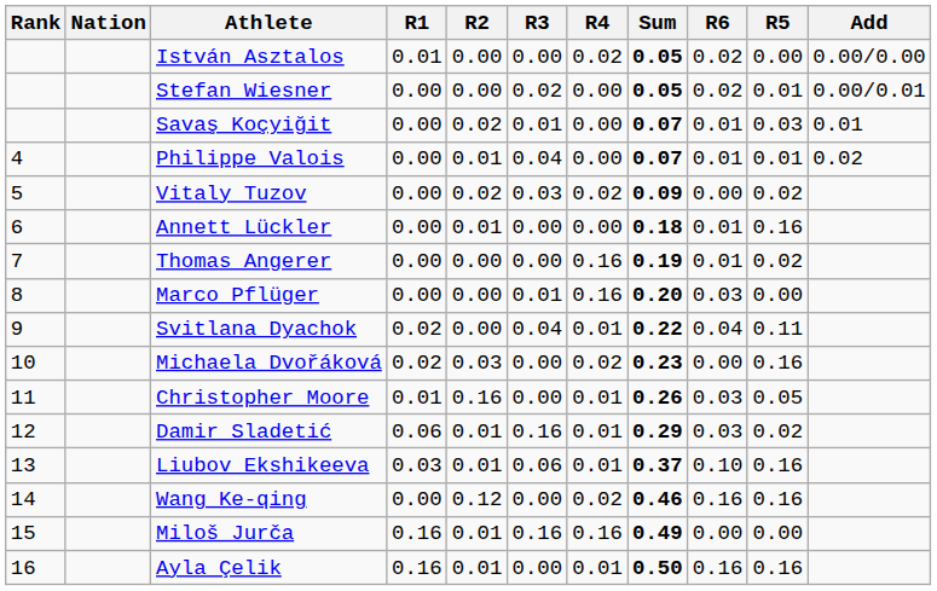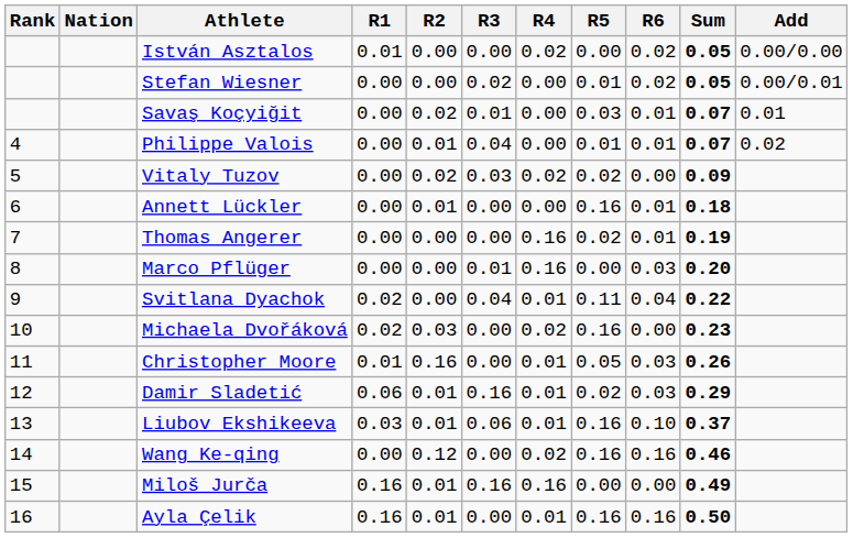 <table class="wikitable sortable" style="text-align:left">
 <tr>
 <th scope=col>Rank</th>
 <th scope=col>Nation</th>
 <th scope=col>Athlete</th>
 <th scope=col>R1</th>
 <th scope=col>R2</th>
 <th scope=col>R3</th>
 <th>R4</th>
+<th>R5</th>
+<th>R6</th>
 <th>Sum</th>
-<th>R6</th>
-<th>R5</th>
 <th>Add</th>
 </tr>
 <tr>
 <td></td>
 <td></td>
 <td align=left><a href='#'>István Asztalos</a></td>
 <td>0.01</td>
 <td>0.00</td>
 <td>0.00</td>
 <td>0.02</td>
+<td>0.00</td>
+<td>0.02</td>
 <td><strong>0.05</strong></td>
-<td>0.02</td>
-<td>0.00</td>
 <td>0.00/0.00</td>
 </tr>
 <tr>
 <td></td>
 <td></td>
 <td align=left><a href='#'>Stefan Wiesner</a></td>
 <td>0.00</td>
 <td>0.00</td>
 <td>0.02</td>
 <td>0.00</td>
+<td>0.01</td>
+<td>0.02</td>
 <td><strong>0.05</strong></td>
-<td>0.02</td>
-<td>0.01</td>
 <td>0.00/0.01</td>
 </tr>
 <tr>
 <td></td>
 <td></td>
 <td align=left><a href='#'>Savaş Koçyiğit</a></td>
 <td>0.00</td>
 <td>0.02</td>
 <td>0.01</td>
 <td>0.00</td>
+<td>0.03</td>
+<td>0.01</td>
 <td><strong>0.07</strong></td>
-<td>0.01</td>
-<td>0.03</td>
 <td>0.01</td>
 </tr>
 <tr>
 <td>4</td>
 <td></td>
 <td align=left><a href='#'>Philippe Valois</a></td>
 <td>0.00</td>
 <td>0.01</td>
 <td>0.04</td>
 <td>0.00</td>
-<td><strong>0.07</strong></td>
 <td>0.01</td>
 <td>0.01</td>
+<td><strong>0.07</strong></td>
 <td>0.02</td>
 </tr>
 <tr>
 <td>5</td>
 <td></td>
 <td align=left><a href='#'>Vitaly Tuzov</a></td>
 <td>0.00</td>
 <td>0.02</td>
 <td>0.03</td>
 <td>0.02</td>
+<td>0.02</td>
+<td>0.00</td>
 <td><strong>0.09</strong></td>
-<td>0.00</td>
-<td>0.02</td>
 <td></td>
 </tr>
 <tr>
 <td>6</td>
 <td></td>
 <td align=left><a href='#'>Annett Lückler</a></td>
 <td>0.00</td>
 <td>0.01</td>
 <td>0.00</td>
 <td>0.00</td>
+<td>0.16</td>
+<td>0.01</td>
 <td><strong>0.18</strong></td>
-<td>0.01</td>
-<td>0.16</td>
 <td></td>
 </tr>
 <tr>
 <td>7</td>
 <td></td>
 <td align=left><a href='#'>Thomas Angerer</a></td>
 <td>0.00</td>
 <td>0.00</td>
 <td>0.00</td>
 <td>0.16</td>
+<td>0.02</td>
+<td>0.01</td>
 <td><strong>0.19</strong></td>
-<td>0.01</td>
-<td>0.02</td>
 <td></td>
 </tr>
 <tr>
 <td>8</td>
 <td></td>
 <td align=left><a href='#'>Marco Pflüger</a></td>
 <td>0.00</td>
 <td>0.00</td>
 <td>0.01</td>
 <td>0.16</td>
+<td>0.00</td>
+<td>0.03</td>
 <td><strong>0.20</strong></td>
-<td>0.03</td>
-<td>0.00</td>
 <td></td>
 </tr>
 <tr>
 <td>9</td>
 <td></td>
 <td align=left><a href='#'>Svitlana Dyachok</a></td>
 <td>0.02</td>
 <td>0.00</td>
 <td>0.04</td>
 <td>0.01</td>
+<td>0.11</td>
+<td>0.04</td>
 <td><strong>0.22</strong></td>
-<td>0.04</td>
-<td>0.11</td>
 <td></td>
 </tr>
 <tr>
 <td>10</td>
 <td></td>
 <td align=left><a href='#'>Michaela Dvořáková</a></td>
 <td>0.02</td>
 <td>0.03</td>
 <td>0.00</td>
 <td>0.02</td>
+<td>0.16</td>
+<td>0.00</td>
 <td><strong>0.23</strong></td>
-<td>0.00</td>
-<td>0.16</td>
 <td></td>
 </tr>
 <tr>
 <td>11</td>
 <td></td>
 <td align=left><a href='#'>Christopher Moore</a></td>
 <td>0.01</td>
 <td>0.16</td>
 <td>0.00</td>
 <td>0.01</td>
+<td>0.05</td>
+<td>0.03</td>
 <td><strong>0.26</strong></td>
-<td>0.03</td>
-<td>0.05</td>
 <td></td>
 </tr>
 <tr>
 <td>12</td>
 <td></td>
 <td align=left><a href='#'>Damir Sladetić</a></td>
 <td>0.06</td>
 <td>0.01</td>
 <td>0.16</td>
 <td>0.01</td>
+<td>0.02</td>
+<td>0.03</td>
 <td><strong>0.29</strong></td>
-<td>0.03</td>
-<td>0.02</td>
 <td></td>
 </tr>
 <tr>
 <td>13</td>
 <td></td>
 <td align=left><a href='#'>Liubov Ekshikeeva</a></td>
 <td>0.03</td>
 <td>0.01</td>
 <td>0.06</td>
 <td>0.01</td>
+<td>0.16</td>
+<td>0.10</td>
 <td><strong>0.37</strong></td>
-<td>0.10</td>
-<td>0.16</td>
 <td></td>
 </tr>
 <tr>
 <td>14</td>
 <td></td>
 <td align=left><a href='#'>Wang Ke-qing</a></td>
 <td>0.00</td>
 <td>0.12</td>
 <td>0.00</td>
 <td>0.02</td>
-<td><strong>0.46</strong></td>
 <td>0.16</td>
 <td>0.16</td>
+<td><strong>0.46</strong></td>
 <td></td>
 </tr>
 <tr>
 <td>15</td>
 <td></td>
 <td align=left><a href='#'>Miloš Jurča</a></td>
 <td>0.16</td>
 <td>0.01</td>
 <td>0.16</td>
 <td>0.16</td>
-<td><strong>0.49</strong></td>
 <td>0.00</td>
 <td>0.00</td>
+<td><strong>0.49</strong></td>
 <td></td>
 </tr>
 <tr>
 <td>16</td>
 <td></td>
 <td align=left><a href='#'>Ayla Çelik</a></td>
 <td>0.16</td>
 <td>0.01</td>
 <td>0.00</td>
 <td>0.01</td>
-<td><strong>0.50</strong></td>
 <td>0.16</td>
 <td>0.16</td>
+<td><strong>0.50</strong></td>
 <td></td>
 </tr>
 </table>
